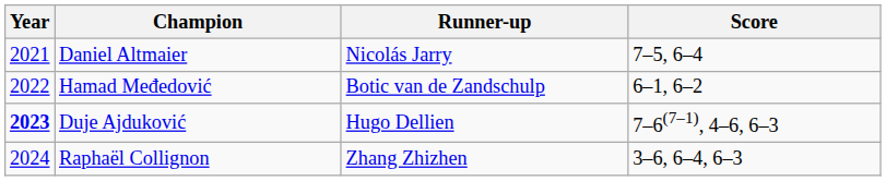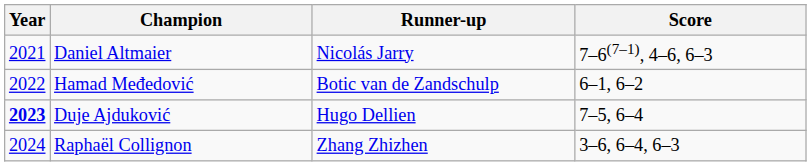 <table class="wikitable" style="font-size:90%">
 <tr>
 <th>Year</th>
 <th width="200">Champion</th>
 <th width="200">Runner-up</th>
 <th width="175">Score</th>
 </tr>
 <tr>
 <td><a href='#'>2021</a></td>
 <td> <a href='#'>Daniel Altmaier</a></td>
 <td> <a href='#'>Nicolás Jarry</a></td>
-<td>7–5, 6–4</td>
+<td>7–6<sup>(7–1)</sup>, 4–6, 6–3</td>
 </tr>
 <tr>
 <td><a href='#'>2022</a></td>
 <td> <a href='#'>Hamad Međedović</a></td>
 <td> <a href='#'>Botic van de Zandschulp</a></td>
 <td>6–1, 6–2</td>
 </tr>
 <tr>
 <td><strong><a href='#'>2023</a></strong></td>
 <td> <a href='#'>Duje Ajduković</a></td>
 <td> <a href='#'>Hugo Dellien</a></td>
-<td>7–6<sup>(7–1)</sup>, 4–6, 6–3</td>
+<td>7–5, 6–4</td>
 </tr>
 <tr>
 <td><a href='#'>2024</a></td>
 <td> <a href='#'>Raphaël Collignon</a></td>
 <td> <a href='#'>Zhang Zhizhen</a></td>
 <td>3–6, 6–4, 6–3</td>
 </tr>
 </table>
